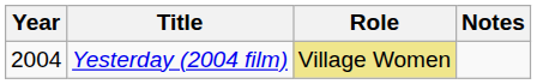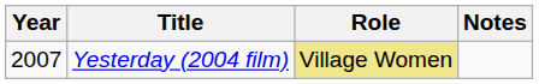 <table class="wikitable sortable">
 <tr>
 <th scope="col">Year</th>
 <th scope="col">Title</th>
 <th scope="col">Role</th>
 <th scope="col" class="unsortable">Notes</th>
 </tr>
 <tr>
-<td>2004</td>
+<td>2007</td>
 <td><em><a href='#'>Yesterday (2004 film)</a></em></td>
 <td style="background: khaki;">Village Women</td>
 <td></td>
 </tr>
 </table>
